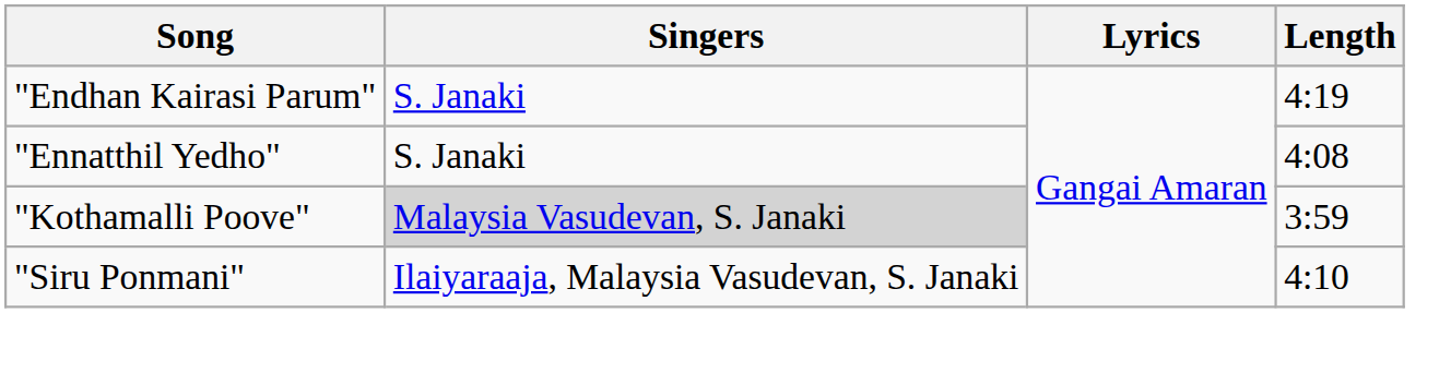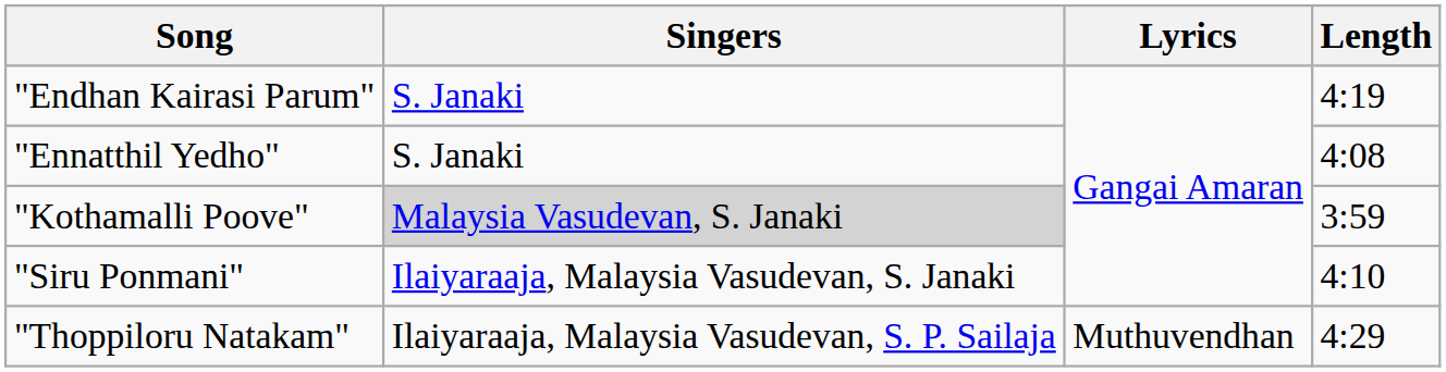 <table class="wikitable" style="font-size:95%;">
 <tr>
 <th>Song</th>
 <th>Singers</th>
 <th>Lyrics</th>
 <th>Length</th>
 </tr>
 <tr>
 <td>"Endhan Kairasi Parum"</td>
 <td><a href='#'>S. Janaki</a></td>
 <td rowspan=4><a href='#'>Gangai Amaran</a></td>
 <td>4:19</td>
 </tr>
 <tr>
 <td>"Ennatthil Yedho"</td>
 <td>S. Janaki</td>
 <td>4:08</td>
 </tr>
 <tr>
 <td>"Kothamalli Poove"</td>
 <td style="background: lightgrey;"><a href='#'>Malaysia Vasudevan</a>, S. Janaki</td>
 <td>3:59</td>
 </tr>
 <tr>
 <td>"Siru Ponmani"</td>
 <td><a href='#'>Ilaiyaraaja</a>, Malaysia Vasudevan, S. Janaki</td>
 <td>4:10</td>
 </tr>
+<tr>
+<td>"Thoppiloru Natakam"</td>
+<td>Ilaiyaraaja, Malaysia Vasudevan, <a href='#'>S. P. Sailaja</a></td>
+<td>Muthuvendhan</td>
+<td>4:29</td>
+</tr>
 </table>
